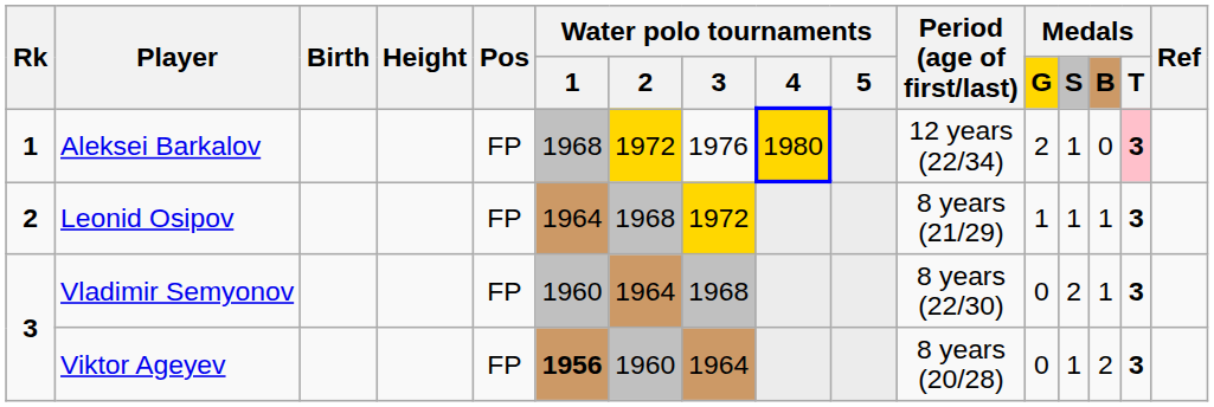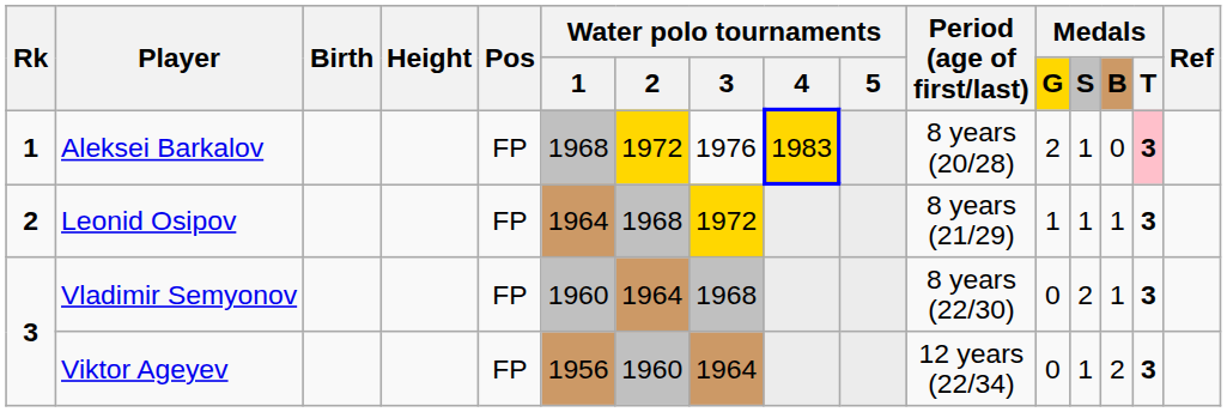 <table class="wikitable sortable" style="text-align: center; font-size: 90%; margin-left: 1em;">
 <tr>
 <th rowspan="2">Rk</th>
 <th rowspan="2">Player</th>
 <th rowspan="2">Birth</th>
 <th rowspan="2">Height</th>
 <th rowspan="2">Pos</th>
 <th colspan="5">Water polo tournaments</th>
 <th rowspan="2">Period<br>(age of<br>first/last)</th>
 <th colspan="4">Medals</th>
 <th rowspan="2" class="unsortable">Ref</th>
 </tr>
 <tr>
 <th>1</th>
 <th style="width: 2em;" class="unsortable">2</th>
 <th style="width: 2em;" class="unsortable">3</th>
 <th style="width: 2em;" class="unsortable">4</th>
 <th style="width: 2em;" class="unsortable">5</th>
 <th style="background-color: gold;">G</th>
 <th style="background-color: silver;">S</th>
 <th style="background-color: #cc9966;">B</th>
 <th>T</th>
 </tr>
 <tr>
 <td><strong>1</strong></td>
 <td style="text-align: left;" data-sort-value="Barkalov, Aleksei"><a href='#'>Aleksei Barkalov</a></td>
 <td></td>
 <td></td>
 <td>FP</td>
 <td style="background-color: silver;">1968</td>
 <td style="background-color: gold;">1972</td>
 <td>1976</td>
-<td style="border: 2px solid blue; background-color: gold;">1980</td>
+<td style="border: 2px solid blue; background-color: gold;">1983</td>
 <td style="background-color: #ececec;"></td>
-<td>12 years<br>(22/34)</td>
+<td>8 years<br>(20/28)</td>
 <td>2</td>
 <td>1</td>
 <td>0</td>
 <td style="background: pink;"><strong>3</strong></td>
 <td></td>
 </tr>
 <tr>
 <td><strong>2</strong></td>
 <td style="text-align: left;" data-sort-value="Osipov, Leonid"><a href='#'>Leonid Osipov</a></td>
 <td></td>
 <td></td>
 <td>FP</td>
 <td style="background-color: #cc9966;">1964</td>
 <td style="background-color: silver;">1968</td>
 <td style="background-color: gold;">1972</td>
 <td style="background-color: #ececec;"></td>
 <td style="background-color: #ececec;"></td>
 <td>8 years<br>(21/29)</td>
 <td>1</td>
 <td>1</td>
 <td>1</td>
 <td><strong>3</strong></td>
 <td></td>
 </tr>
 <tr>
 <td rowspan="2"><strong>3</strong></td>
 <td style="text-align: left;" data-sort-value="Semyonov, Vladimir"><a href='#'>Vladimir Semyonov</a></td>
 <td></td>
 <td></td>
 <td>FP</td>
 <td style="background-color: silver;">1960</td>
 <td style="background-color: #cc9966;">1964</td>
 <td style="background-color: silver;">1968</td>
 <td style="background-color: #ececec;"></td>
 <td style="background-color: #ececec;"></td>
 <td>8 years<br>(22/30)</td>
 <td>0</td>
 <td>2</td>
 <td>1</td>
 <td><strong>3</strong></td>
 <td></td>
 </tr>
 <tr>
 <td style="text-align: left;" data-sort-value="Ageyev, Viktor"><a href='#'>Viktor Ageyev</a></td>
 <td></td>
 <td></td>
 <td>FP</td>
-<td style="background-color: #cc9966;"><strong>1956</strong></td>
+<td style="background-color: #cc9966;">1956</td>
 <td style="background-color: silver;">1960</td>
 <td style="background-color: #cc9966;">1964</td>
 <td style="background-color: #ececec;"></td>
 <td style="background-color: #ececec;"></td>
-<td>8 years<br>(20/28)</td>
+<td>12 years<br>(22/34)</td>
 <td>0</td>
 <td>1</td>
 <td>2</td>
 <td><strong>3</strong></td>
 <td></td>
 </tr>
 </table>
